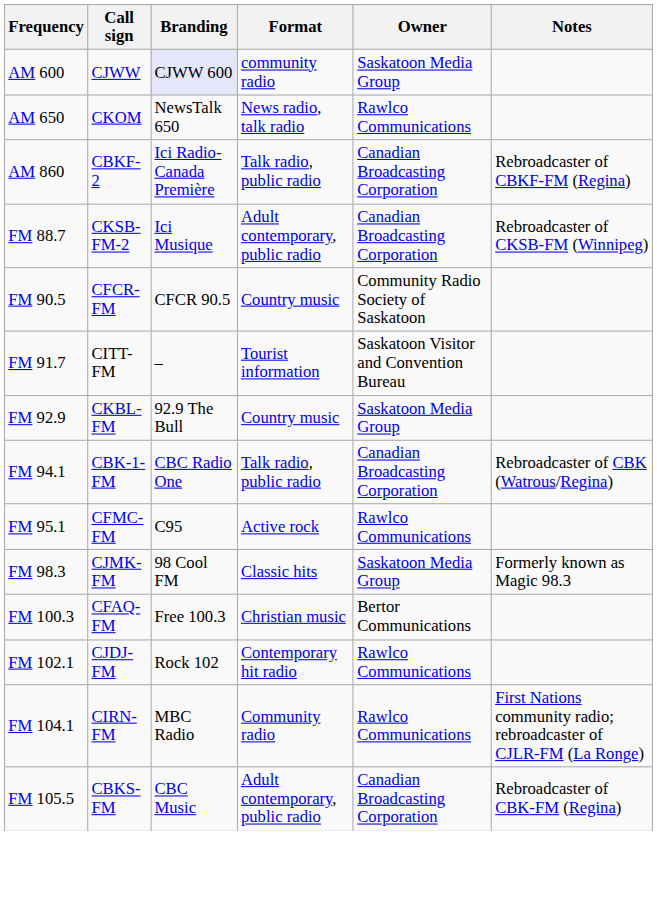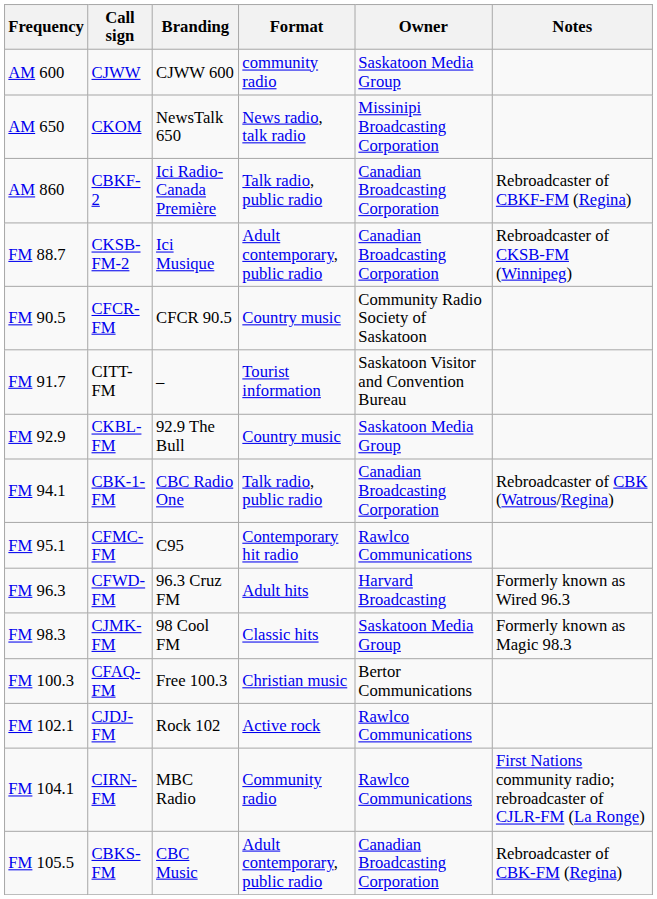 <table class="wikitable sortable"  width="100%">
 <tr>
 <th>Frequency</th>
 <th>Call sign</th>
 <th>Branding</th>
 <th>Format</th>
 <th>Owner</th>
 <th>Notes</th>
 </tr>
 <tr>
 <td><a href='#'>AM</a> 600</td>
 <td><a href='#'>CJWW</a></td>
-<td style="background: lavender;">CJWW 600</td>
+<td>CJWW 600</td>
 <td><a href='#'>community radio</a></td>
 <td><a href='#'>Saskatoon Media Group</a></td>
 <td></td>
 </tr>
 <tr>
 <td><a href='#'>AM</a> 650</td>
 <td><a href='#'>CKOM</a></td>
 <td>NewsTalk 650</td>
 <td><a href='#'>News radio</a>, <a href='#'>talk radio</a></td>
-<td><a href='#'>Rawlco Communications</a></td>
+<td><a href='#'>Missinipi Broadcasting Corporation</a></td>
 <td></td>
 </tr>
 <tr>
 <td><a href='#'>AM</a> 860</td>
 <td><a href='#'>CBKF-2</a></td>
 <td><a href='#'>Ici Radio-Canada Première</a></td>
 <td><a href='#'>Talk radio</a>, <a href='#'>public radio</a></td>
 <td><a href='#'>Canadian Broadcasting Corporation</a></td>
 <td>Rebroadcaster of <a href='#'>CBKF-FM</a> (<a href='#'>Regina</a>)</td>
 </tr>
 <tr>
 <td><a href='#'>FM</a> 88.7</td>
 <td><a href='#'>CKSB-FM-2</a></td>
 <td><a href='#'>Ici Musique</a></td>
 <td><a href='#'>Adult contemporary</a>, <a href='#'>public radio</a></td>
 <td><a href='#'>Canadian Broadcasting Corporation</a></td>
 <td>Rebroadcaster of <a href='#'>CKSB-FM</a> (<a href='#'>Winnipeg</a>)</td>
 </tr>
 <tr>
 <td><a href='#'>FM</a> 90.5</td>
 <td><a href='#'>CFCR-FM</a></td>
 <td>CFCR 90.5</td>
 <td><a href='#'>Country music</a></td>
 <td>Community Radio Society of Saskatoon</td>
 <td></td>
 </tr>
 <tr>
 <td><a href='#'>FM</a> 91.7</td>
 <td>CITT-FM</td>
 <td>–</td>
 <td><a href='#'>Tourist information</a></td>
 <td>Saskatoon Visitor and Convention Bureau</td>
 <td></td>
 </tr>
 <tr>
 <td><a href='#'>FM</a> 92.9</td>
 <td><a href='#'>CKBL-FM</a></td>
 <td>92.9 The Bull</td>
 <td><a href='#'>Country music</a></td>
 <td><a href='#'>Saskatoon Media Group</a></td>
 <td></td>
 </tr>
 <tr>
 <td><a href='#'>FM</a> 94.1</td>
 <td><a href='#'>CBK-1-FM</a></td>
 <td><a href='#'>CBC Radio One</a></td>
 <td><a href='#'>Talk radio</a>, <a href='#'>public radio</a></td>
 <td><a href='#'>Canadian Broadcasting Corporation</a></td>
 <td>Rebroadcaster of <a href='#'>CBK</a> (<a href='#'>Watrous</a>/<a href='#'>Regina</a>)</td>
 </tr>
 <tr>
 <td><a href='#'>FM</a> 95.1</td>
 <td><a href='#'>CFMC-FM</a></td>
 <td>C95</td>
-<td><a href='#'>Active rock</a></td>
+<td><a href='#'>Contemporary hit radio</a></td>
 <td><a href='#'>Rawlco Communications</a></td>
 <td></td>
+</tr>
+<tr>
+<td><a href='#'>FM</a> 96.3</td>
+<td><a href='#'>CFWD-FM</a></td>
+<td>96.3 Cruz FM</td>
+<td><a href='#'>Adult hits</a></td>
+<td><a href='#'>Harvard Broadcasting</a></td>
+<td>Formerly known as Wired 96.3</td>
 </tr>
 <tr>
 <td><a href='#'>FM</a> 98.3</td>
 <td><a href='#'>CJMK-FM</a></td>
 <td>98 Cool FM</td>
 <td><a href='#'>Classic hits</a></td>
 <td><a href='#'>Saskatoon Media Group</a></td>
 <td>Formerly known as Magic 98.3</td>
 </tr>
 <tr>
 <td><a href='#'>FM</a> 100.3</td>
 <td><a href='#'>CFAQ-FM</a></td>
 <td>Free 100.3</td>
 <td><a href='#'>Christian music</a></td>
 <td>Bertor Communications</td>
 <td></td>
 </tr>
 <tr>
 <td><a href='#'>FM</a> 102.1</td>
 <td><a href='#'>CJDJ-FM</a></td>
 <td>Rock 102</td>
-<td><a href='#'>Contemporary hit radio</a></td>
+<td><a href='#'>Active rock</a></td>
 <td><a href='#'>Rawlco Communications</a></td>
 <td></td>
 </tr>
 <tr>
 <td><a href='#'>FM</a> 104.1</td>
 <td><a href='#'>CIRN-FM</a></td>
 <td>MBC Radio</td>
 <td><a href='#'>Community radio</a></td>
 <td><a href='#'>Rawlco Communications</a></td>
 <td><a href='#'>First Nations</a> community radio; rebroadcaster of <a href='#'>CJLR-FM</a> (<a href='#'>La Ronge</a>)</td>
 </tr>
 <tr>
 <td><a href='#'>FM</a> 105.5</td>
 <td><a href='#'>CBKS-FM</a></td>
 <td><a href='#'>CBC Music</a></td>
 <td><a href='#'>Adult contemporary</a>, <a href='#'>public radio</a></td>
 <td><a href='#'>Canadian Broadcasting Corporation</a></td>
 <td>Rebroadcaster of <a href='#'>CBK-FM</a> (<a href='#'>Regina</a>)</td>
 </tr>
 </table>
